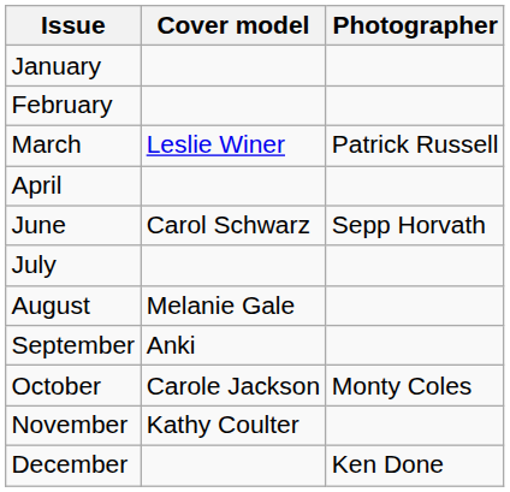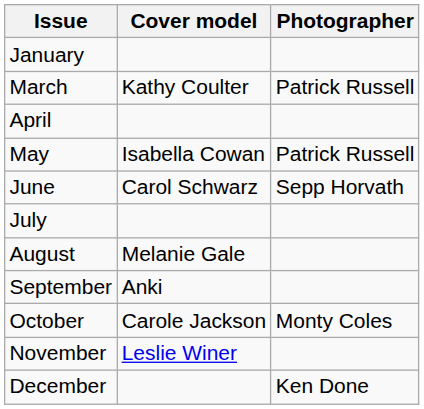 <table class="wikitable">
 <tr>
 <th>Issue</th>
 <th>Cover model</th>
 <th>Photographer</th>
 </tr>
 <tr>
 <td>January</td>
 <td></td>
 <td></td>
 </tr>
 <tr>
-<td>February</td>
-<td></td>
-<td></td>
-</tr>
-<tr>
 <td>March</td>
-<td><a href='#'>Leslie Winer</a></td>
+<td>Kathy Coulter</td>
 <td>Patrick Russell</td>
 </tr>
 <tr>
 <td>April</td>
 <td></td>
 <td></td>
+</tr>
+<tr>
+<td>May</td>
+<td>Isabella Cowan</td>
+<td>Patrick Russell</td>
 </tr>
 <tr>
 <td>June</td>
 <td>Carol Schwarz</td>
 <td>Sepp Horvath</td>
 </tr>
 <tr>
 <td>July</td>
 <td></td>
 <td></td>
 </tr>
 <tr>
 <td>August</td>
 <td>Melanie Gale</td>
 <td></td>
 </tr>
 <tr>
 <td>September</td>
 <td>Anki</td>
 <td></td>
 </tr>
 <tr>
 <td>October</td>
 <td>Carole Jackson</td>
 <td>Monty Coles</td>
 </tr>
 <tr>
 <td>November</td>
-<td>Kathy Coulter</td>
+<td><a href='#'>Leslie Winer</a></td>
 <td></td>
 </tr>
 <tr>
 <td>December</td>
 <td></td>
 <td>Ken Done</td>
 </tr>
 </table>
